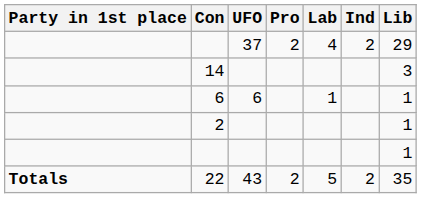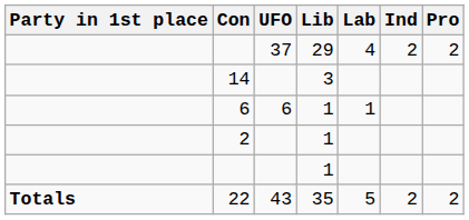 <table class="wikitable" style="text-align:right;">
 <tr>
 <th>Party in 1st place</th>
 <th>Con</th>
 <th>UFO</th>
-<th>Pro</th>
+<th>Lib</th>
 <th>Lab</th>
 <th>Ind</th>
-<th>Lib</th>
+<th>Pro</th>
 </tr>
 <tr>
 <td style="text-align:left;"></td>
 <td></td>
 <td>37</td>
-<td>2</td>
+<td>29</td>
 <td>4</td>
 <td>2</td>
-<td>29</td>
+<td>2</td>
 </tr>
 <tr>
 <td style="text-align:left;"></td>
 <td>14</td>
 <td></td>
+<td>3</td>
 <td></td>
 <td></td>
 <td></td>
-<td>3</td>
 </tr>
 <tr>
 <td style="text-align:left;"></td>
 <td>6</td>
 <td>6</td>
-<td></td>
+<td>1</td>
 <td>1</td>
 <td></td>
-<td>1</td>
+<td></td>
 </tr>
 <tr>
 <td style="text-align:left;"></td>
 <td>2</td>
 <td></td>
+<td>1</td>
 <td></td>
 <td></td>
 <td></td>
-<td>1</td>
 </tr>
 <tr>
 <td style="text-align:left;"></td>
 <td></td>
 <td></td>
+<td>1</td>
 <td></td>
 <td></td>
 <td></td>
-<td>1</td>
 </tr>
 <tr>
 <td style="text-align:left;"><strong>Totals</strong></td>
 <td>22</td>
 <td>43</td>
-<td>2</td>
+<td>35</td>
 <td>5</td>
 <td>2</td>
-<td>35</td>
+<td>2</td>
 </tr>
 </table>
